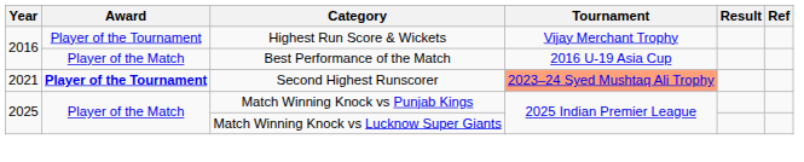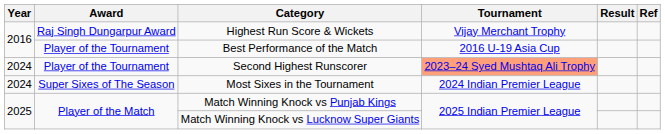 <table class="wikitable" style="text-align:center;">
 <tr>
 <th>Year</th>
 <th>Award</th>
 <th>Category</th>
 <th>Tournament</th>
 <th>Result</th>
 <th>Ref</th>
 </tr>
 <tr>
 <td rowspan=2>2016</td>
-<td><a href='#'>Player of the Tournament</a></td>
+<td><a href='#'>Raj Singh Dungarpur Award</a></td>
 <td>Highest Run Score & Wickets</td>
 <td><a href='#'>Vijay Merchant Trophy</a></td>
 <td></td>
 <td></td>
 </tr>
 <tr>
-<td><a href='#'>Player of the Match</a></td>
+<td><a href='#'>Player of the Tournament</a></td>
 <td>Best Performance of the Match</td>
 <td><a href='#'>2016 U-19 Asia Cup</a></td>
 <td></td>
 <td></td>
 </tr>
 <tr>
-<td>2021</td>
-<td><strong><a href='#'>Player of the Tournament</a></strong></td>
+<td>2024</td>
+<td><a href='#'>Player of the Tournament</a></td>
 <td>Second Highest Runscorer</td>
 <td style="background: lightsalmon;"><a href='#'>2023–24 Syed Mushtaq Ali Trophy</a></td>
+<td></td>
+<td></td>
+</tr>
+<tr>
+<td>2024</td>
+<td><a href='#'>Super Sixes of The Season</a></td>
+<td>Most Sixes in the Tournament</td>
+<td><a href='#'>2024 Indian Premier League</a></td>
 <td></td>
 <td></td>
 </tr>
 <tr>
 <td rowspan=2>2025</td>
 <td rowspan=2><a href='#'>Player of the Match</a></td>
 <td>Match Winning Knock vs <a href='#'>Punjab Kings</a></td>
 <td rowspan=2><a href='#'>2025 Indian Premier League</a></td>
 <td></td>
 <td></td>
 </tr>
 <tr>
 <td>Match Winning Knock vs <a href='#'>Lucknow Super Giants</a></td>
 <td></td>
 <td></td>
 </tr>
 </table>
